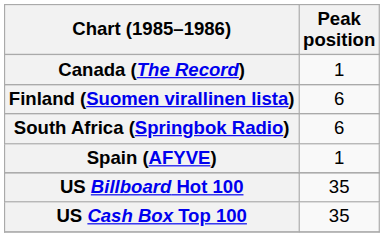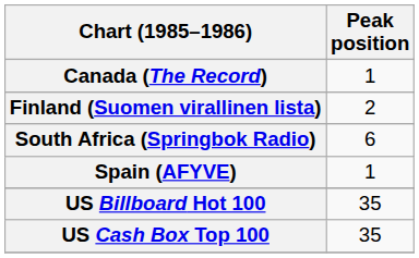 <table class="wikitable sortable plainrowheaders" style="text-align:center">
 <tr>
 <th>Chart (1985–1986)</th>
 <th>Peak<br>position</th>
 </tr>
 <tr>
 </tr>
 <tr>
 </tr>
 <tr>
 <th scope="row">Canada (<em><a href='#'>The Record</a></em>)</th>
 <td>1</td>
 </tr>
 <tr>
 </tr>
 <tr>
 <th scope="row">Finland (<a href='#'>Suomen virallinen lista</a>)</th>
-<td>6</td>
+<td>2</td>
 </tr>
 <tr>
 </tr>
 <tr>
 </tr>
 <tr>
 </tr>
 <tr>
 </tr>
 <tr>
 </tr>
 <tr>
 <th scope="row">South Africa (<a href='#'>Springbok Radio</a>)</th>
 <td>6</td>
 </tr>
 <tr>
 <th scope="row">Spain (<a href='#'>AFYVE</a>)</th>
 <td>1</td>
 </tr>
 <tr>
 </tr>
 <tr>
 </tr>
 <tr>
 </tr>
 <tr>
 <th scope="row">US <a href='#'><em>Billboard</em> Hot 100</a></th>
 <td>35</td>
 </tr>
 <tr>
 <th scope="row">US <a href='#'><em>Cash Box</em> Top 100</a></th>
 <td>35</td>
 </tr>
 <tr>
 </tr>
 </table>
